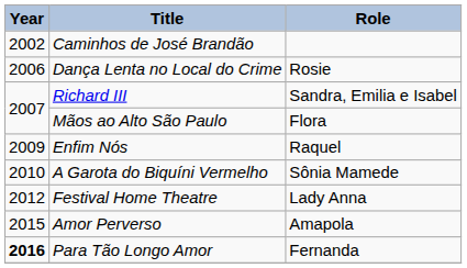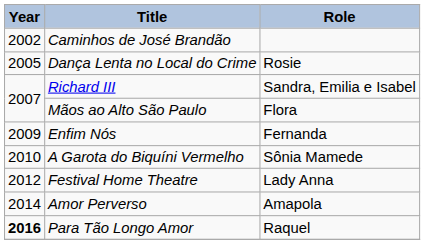 <table class="wikitable" style="font-size: 90%;">
 <tr>
 <th style="background:#B0C4DE;">Year</th>
 <th style="background:#B0C4DE;">Title</th>
 <th style="background:#B0C4DE;">Role</th>
 </tr>
 <tr>
 <td>2002</td>
 <td><em>Caminhos de José Brandão</em></td>
 <td></td>
 </tr>
 <tr>
-<td>2006</td>
+<td>2005</td>
 <td><em>Dança Lenta no Local do Crime</em></td>
 <td>Rosie</td>
 </tr>
 <tr>
 <td rowspan="2">2007</td>
 <td><em><a href='#'>Richard III</a></em></td>
 <td>Sandra, Emilia e Isabel</td>
 </tr>
 <tr>
 <td><em>Mãos ao Alto São Paulo</em></td>
 <td>Flora</td>
 </tr>
 <tr>
 <td>2009</td>
 <td><em>Enfim Nós</em></td>
-<td>Raquel</td>
+<td>Fernanda</td>
 </tr>
 <tr>
 <td>2010</td>
 <td><em>A Garota do Biquíni Vermelho</em></td>
 <td>Sônia Mamede</td>
 </tr>
 <tr>
 <td>2012</td>
 <td><em>Festival Home Theatre</em></td>
 <td>Lady Anna</td>
 </tr>
 <tr>
-<td>2015</td>
+<td>2014</td>
 <td><em>Amor Perverso</em></td>
 <td>Amapola</td>
 </tr>
 <tr>
 <td><strong>2016</strong></td>
 <td><em>Para Tão Longo Amor</em></td>
-<td>Fernanda</td>
+<td>Raquel</td>
 </tr>
 <tr>
 </tr>
 </table>
